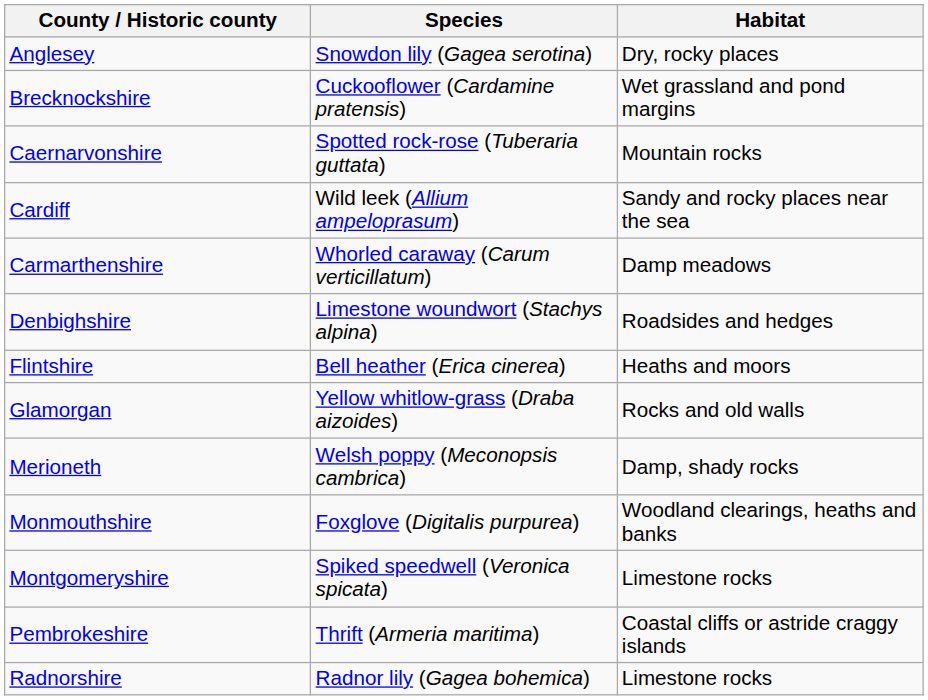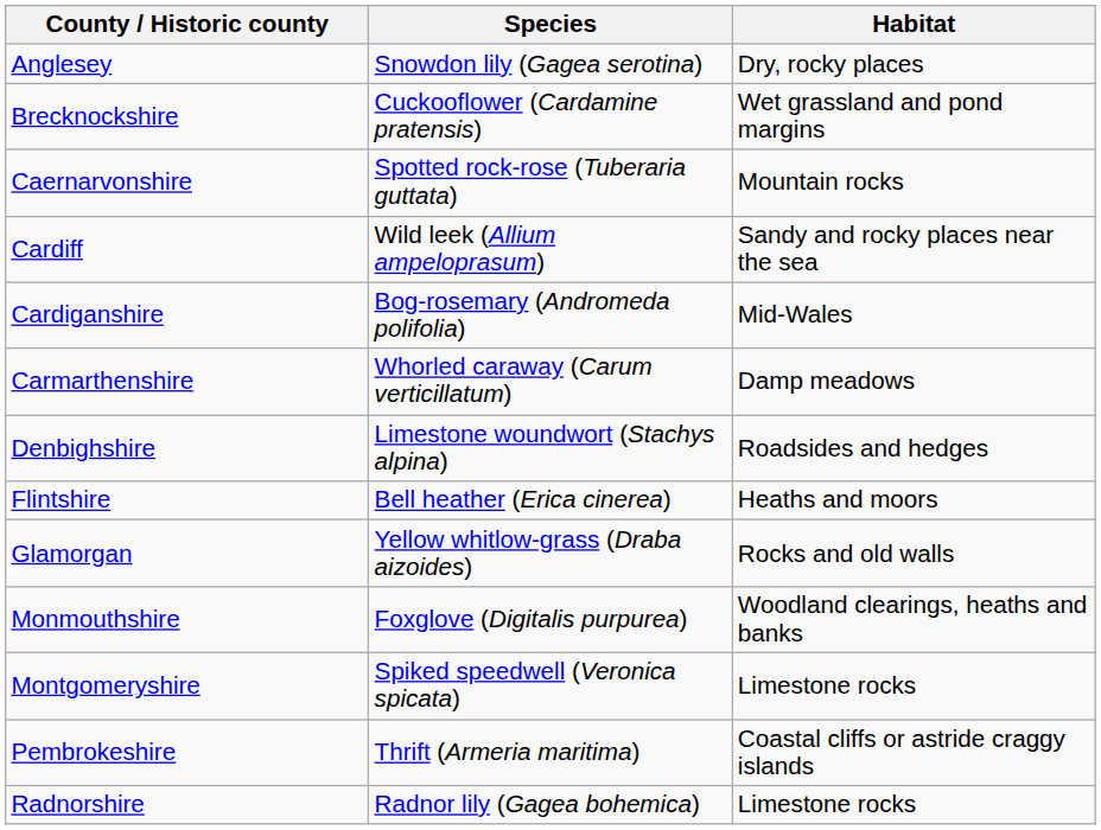 <table class="wikitable">
 <tr>
 <th scope="col" style="width:230px;">County / Historic county</th>
 <th scope="col" style="width:230px;">Species</th>
 <th scope="col" style="width:230px;">Habitat</th>
 </tr>
 <tr>
 <td><a href='#'>Anglesey</a></td>
 <td><a href='#'>Snowdon lily</a> (<em>Gagea serotina</em>)</td>
 <td>Dry, rocky places</td>
 </tr>
 <tr>
 <td><a href='#'>Brecknockshire</a></td>
 <td><a href='#'>Cuckooflower</a> (<em>Cardamine pratensis</em>)</td>
 <td>Wet grassland and pond margins</td>
 </tr>
 <tr>
 <td><a href='#'>Caernarvonshire</a></td>
 <td><a href='#'>Spotted rock-rose</a> (<em>Tuberaria guttata</em>)</td>
 <td>Mountain rocks</td>
 </tr>
 <tr>
 <td><a href='#'>Cardiff</a></td>
 <td>Wild leek (<em><a href='#'>Allium ampeloprasum</a></em>)</td>
 <td>Sandy and rocky places near the sea</td>
 </tr>
 <tr>
+<td><a href='#'>Cardiganshire</a></td>
+<td><a href='#'>Bog-rosemary</a> (<em>Andromeda polifolia</em>)</td>
+<td>Mid-Wales</td>
+</tr>
+<tr>
 <td><a href='#'>Carmarthenshire</a></td>
 <td><a href='#'>Whorled caraway</a> (<em>Carum verticillatum</em>)</td>
 <td>Damp meadows</td>
 </tr>
 <tr>
 <td><a href='#'>Denbighshire</a></td>
 <td><a href='#'>Limestone woundwort</a> (<em>Stachys alpina</em>)</td>
 <td>Roadsides and hedges</td>
 </tr>
 <tr>
 <td><a href='#'>Flintshire</a></td>
 <td><a href='#'>Bell heather</a> (<em>Erica cinerea</em>)</td>
 <td>Heaths and moors</td>
 </tr>
 <tr>
 <td><a href='#'>Glamorgan</a></td>
 <td><a href='#'>Yellow whitlow-grass</a> (<em>Draba aizoides</em>)</td>
 <td>Rocks and old walls</td>
-</tr>
-<tr>
-<td><a href='#'>Merioneth</a></td>
-<td><a href='#'>Welsh poppy</a> (<em>Meconopsis cambrica</em>)</td>
-<td>Damp, shady rocks</td>
 </tr>
 <tr>
 <td><a href='#'>Monmouthshire</a></td>
 <td><a href='#'>Foxglove</a> (<em>Digitalis purpurea</em>)</td>
 <td>Woodland clearings, heaths and banks</td>
 </tr>
 <tr>
 <td><a href='#'>Montgomeryshire</a></td>
 <td><a href='#'>Spiked speedwell</a> (<em>Veronica spicata</em>)</td>
 <td>Limestone rocks</td>
 </tr>
 <tr>
 <td><a href='#'>Pembrokeshire</a></td>
 <td><a href='#'>Thrift</a> (<em>Armeria maritima</em>)</td>
 <td>Coastal cliffs or astride craggy islands</td>
 </tr>
 <tr>
 <td><a href='#'>Radnorshire</a></td>
 <td><a href='#'>Radnor lily</a> (<em>Gagea bohemica</em>)</td>
 <td>Limestone rocks</td>
 </tr>
 </table>
